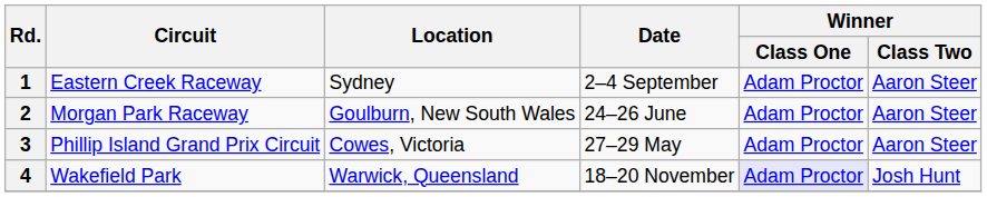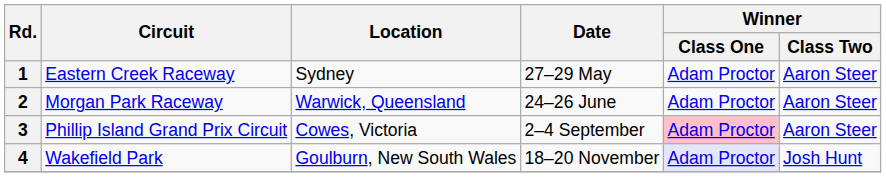 <table class="wikitable" style="font-size: 90%">
 <tr>
 <th rowspan=2>Rd.</th>
 <th rowspan=2>Circuit</th>
 <th rowspan=2>Location</th>
 <th rowspan=2>Date</th>
 <th colspan=2>Winner</th>
 </tr>
 <tr>
 <th>Class One</th>
 <th>Class Two</th>
 </tr>
 <tr>
 <th>1</th>
 <td><a href='#'>Eastern Creek Raceway</a></td>
 <td>Sydney</td>
-<td>2–4 September</td>
+<td>27–29 May</td>
 <td><a href='#'>Adam Proctor</a></td>
 <td><a href='#'>Aaron Steer</a></td>
 </tr>
 <tr>
 <th>2</th>
 <td><a href='#'>Morgan Park Raceway</a></td>
-<td><a href='#'>Goulburn</a>, New South Wales</td>
+<td><a href='#'>Warwick, Queensland</a></td>
 <td>24–26 June</td>
 <td><a href='#'>Adam Proctor</a></td>
 <td><a href='#'>Aaron Steer</a></td>
 </tr>
 <tr>
 <th>3</th>
 <td><a href='#'>Phillip Island Grand Prix Circuit</a></td>
 <td><a href='#'>Cowes</a>, Victoria</td>
-<td>27–29 May</td>
-<td><a href='#'>Adam Proctor</a></td>
+<td>2–4 September</td>
+<td style="background: pink;"><a href='#'>Adam Proctor</a></td>
 <td><a href='#'>Aaron Steer</a></td>
 </tr>
 <tr>
 <th>4</th>
 <td><a href='#'>Wakefield Park</a></td>
-<td><a href='#'>Warwick, Queensland</a></td>
+<td><a href='#'>Goulburn</a>, New South Wales</td>
 <td>18–20 November</td>
 <td style="background: lavender;"><a href='#'>Adam Proctor</a></td>
 <td><a href='#'>Josh Hunt</a></td>
 </tr>
 <tr>
 </tr>
 </table>
